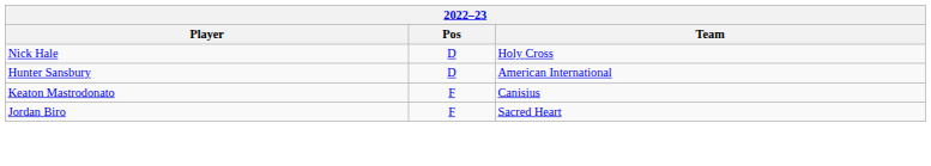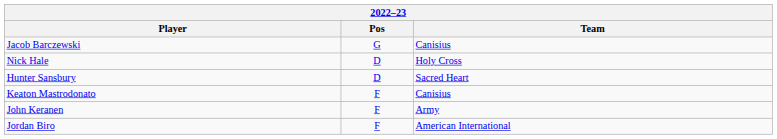 <table class="wikitable" width=95%>
 <tr>
 <th colspan=3><a href='#'>2022–23</a></th>
 </tr>
 <tr>
 <th>Player</th>
 <th>Pos</th>
 <th>Team</th>
 </tr>
 <tr>
+<td><a href='#'>Jacob Barczewski</a></td>
+<td style="text-align:center;"><a href='#'>G</a></td>
+<td><a href='#'>Canisius</a></td>
+</tr>
+<tr>
 <td><a href='#'>Nick Hale</a></td>
 <td style="text-align:center;"><a href='#'>D</a></td>
 <td><a href='#'>Holy Cross</a></td>
 </tr>
 <tr>
 <td><a href='#'>Hunter Sansbury</a></td>
 <td style="text-align:center;"><a href='#'>D</a></td>
-<td><a href='#'>American International</a></td>
+<td><a href='#'>Sacred Heart</a></td>
 </tr>
 <tr>
 <td><a href='#'>Keaton Mastrodonato</a></td>
 <td style="text-align:center;"><a href='#'>F</a></td>
 <td><a href='#'>Canisius</a></td>
 </tr>
 <tr>
+<td><a href='#'>John Keranen</a></td>
+<td style="text-align:center;"><a href='#'>F</a></td>
+<td><a href='#'>Army</a></td>
+</tr>
+<tr>
 <td><a href='#'>Jordan Biro</a></td>
 <td style="text-align:center;"><a href='#'>F</a></td>
-<td><a href='#'>Sacred Heart</a></td>
+<td><a href='#'>American International</a></td>
 </tr>
 </table>
